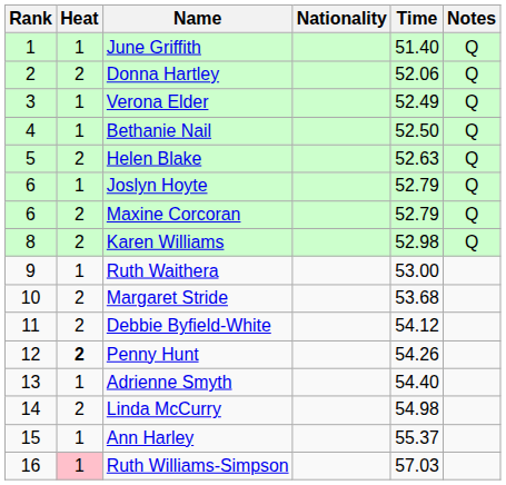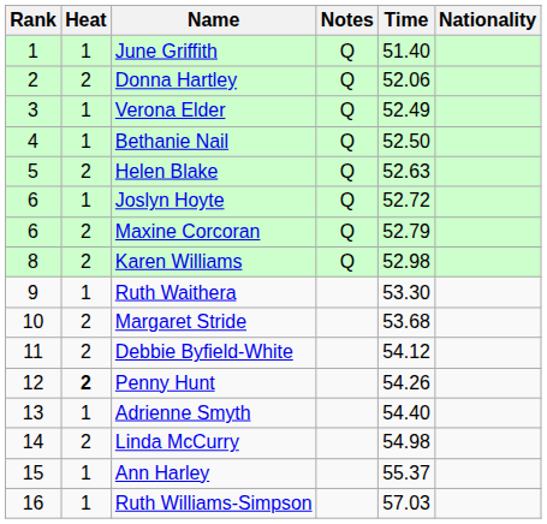 <table class="wikitable sortable" style="text-align:center">
 <tr>
 <th>Rank</th>
 <th>Heat</th>
 <th>Name</th>
+<th>Notes</th>
+<th>Time</th>
 <th>Nationality</th>
-<th>Time</th>
-<th>Notes</th>
 </tr>
 <tr bgcolor=ccffcc>
 <td>1</td>
 <td>1</td>
 <td align=left><a href='#'>June Griffith</a></td>
+<td>Q</td>
+<td>51.40</td>
 <td align=left></td>
-<td>51.40</td>
-<td>Q</td>
 </tr>
 <tr bgcolor=ccffcc>
 <td>2</td>
 <td>2</td>
 <td align=left><a href='#'>Donna Hartley</a></td>
+<td>Q</td>
+<td>52.06</td>
 <td align=left></td>
-<td>52.06</td>
-<td>Q</td>
 </tr>
 <tr bgcolor=ccffcc>
 <td>3</td>
 <td>1</td>
 <td align=left><a href='#'>Verona Elder</a></td>
+<td>Q</td>
+<td>52.49</td>
 <td align=left></td>
-<td>52.49</td>
-<td>Q</td>
 </tr>
 <tr bgcolor=ccffcc>
 <td>4</td>
 <td>1</td>
 <td align=left><a href='#'>Bethanie Nail</a></td>
+<td>Q</td>
+<td>52.50</td>
 <td align=left></td>
-<td>52.50</td>
-<td>Q</td>
 </tr>
 <tr bgcolor=ccffcc>
 <td>5</td>
 <td>2</td>
 <td align=left><a href='#'>Helen Blake</a></td>
+<td>Q</td>
+<td>52.63</td>
 <td align=left></td>
-<td>52.63</td>
-<td>Q</td>
 </tr>
 <tr bgcolor=ccffcc>
 <td>6</td>
 <td>1</td>
 <td align=left><a href='#'>Joslyn Hoyte</a></td>
+<td>Q</td>
+<td>52.72</td>
 <td align=left></td>
-<td>52.79</td>
-<td>Q</td>
 </tr>
 <tr bgcolor=ccffcc>
 <td>6</td>
 <td>2</td>
 <td align=left><a href='#'>Maxine Corcoran</a></td>
+<td>Q</td>
+<td>52.79</td>
 <td align=left></td>
-<td>52.79</td>
-<td>Q</td>
 </tr>
 <tr bgcolor=ccffcc>
 <td>8</td>
 <td>2</td>
 <td align=left><a href='#'>Karen Williams</a></td>
+<td>Q</td>
+<td>52.98</td>
 <td align=left></td>
-<td>52.98</td>
-<td>Q</td>
 </tr>
 <tr>
 <td>9</td>
 <td>1</td>
 <td align=left><a href='#'>Ruth Waithera</a></td>
+<td></td>
+<td>53.30</td>
 <td align=left></td>
-<td>53.00</td>
-<td></td>
 </tr>
 <tr>
 <td>10</td>
 <td>2</td>
 <td align=left><a href='#'>Margaret Stride</a></td>
+<td></td>
+<td>53.68</td>
 <td align=left></td>
-<td>53.68</td>
-<td></td>
 </tr>
 <tr>
 <td>11</td>
 <td>2</td>
 <td align=left><a href='#'>Debbie Byfield-White</a></td>
+<td></td>
+<td>54.12</td>
 <td align=left></td>
-<td>54.12</td>
-<td></td>
 </tr>
 <tr>
 <td>12</td>
 <td><strong>2</strong></td>
 <td align=left><a href='#'>Penny Hunt</a></td>
+<td></td>
+<td>54.26</td>
 <td align=left></td>
-<td>54.26</td>
-<td></td>
 </tr>
 <tr>
 <td>13</td>
 <td>1</td>
 <td align=left><a href='#'>Adrienne Smyth</a></td>
+<td></td>
+<td>54.40</td>
 <td align=left></td>
-<td>54.40</td>
-<td></td>
 </tr>
 <tr>
 <td>14</td>
 <td>2</td>
 <td align=left><a href='#'>Linda McCurry</a></td>
+<td></td>
+<td>54.98</td>
 <td align=left></td>
-<td>54.98</td>
-<td></td>
 </tr>
 <tr>
 <td>15</td>
 <td>1</td>
 <td align=left><a href='#'>Ann Harley</a></td>
+<td></td>
+<td>55.37</td>
 <td align=left></td>
-<td>55.37</td>
-<td></td>
 </tr>
 <tr>
 <td>16</td>
-<td style="background: pink;">1</td>
+<td>1</td>
 <td align=left><a href='#'>Ruth Williams-Simpson</a></td>
+<td></td>
+<td>57.03</td>
 <td align=left></td>
-<td>57.03</td>
-<td></td>
 </tr>
 </table>
